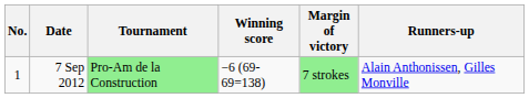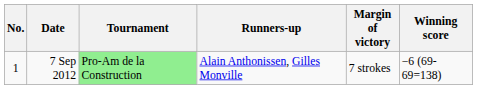 <table class="wikitable" style="font-size:95%;">
 <tr>
 <th>No.</th>
 <th>Date</th>
 <th>Tournament</th>
+<th>Runners-up</th>
+<th>Margin of<br>victory</th>
 <th>Winning score</th>
-<th>Margin of<br>victory</th>
-<th>Runners-up</th>
 </tr>
 <tr>
 <td align=center>1</td>
 <td align=right>7 Sep 2012</td>
 <td style="background: lightgreen;">Pro-Am de la Construction</td>
+<td> <a href='#'>Alain Anthonissen</a>,  <a href='#'>Gilles Monville</a></td>
+<td>7 strokes</td>
 <td>−6 (69-69=138)</td>
-<td style="background: lightgreen;">7 strokes</td>
-<td> <a href='#'>Alain Anthonissen</a>,  <a href='#'>Gilles Monville</a></td>
 </tr>
 </table>
